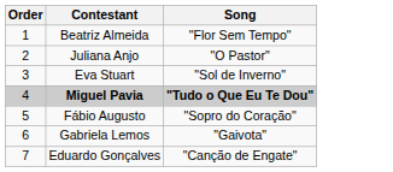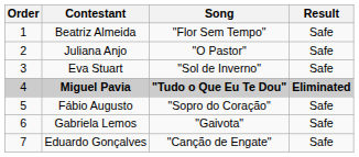 <table class="wikitable plainrowheaders" style="text-align:center;">
 <tr>
 <th>Order</th>
 <th>Contestant</th>
 <th>Song</th>
+<th>Result</th>
 </tr>
 <tr>
 <td>1</td>
 <td>Beatriz Almeida</td>
 <td>"Flor Sem Tempo"</td>
+<td>Safe</td>
 </tr>
 <tr>
 <td>2</td>
 <td>Juliana Anjo</td>
 <td>"O Pastor"</td>
+<td>Safe</td>
 </tr>
 <tr>
 <td>3</td>
 <td>Eva Stuart</td>
 <td>"Sol de Inverno"</td>
+<td>Safe</td>
 </tr>
 <tr style="background:#ccc;">
 <td>4</td>
 <td><strong>Miguel Pavia</strong></td>
 <td><strong>"Tudo o Que Eu Te Dou"</strong></td>
+<td><strong>Eliminated</strong></td>
 </tr>
 <tr>
 <td>5</td>
 <td>Fábio Augusto</td>
 <td>"Sopro do Coração"</td>
+<td>Safe</td>
 </tr>
 <tr>
 <td>6</td>
 <td>Gabriela Lemos</td>
 <td>"Gaivota"</td>
+<td>Safe</td>
 </tr>
 <tr>
 <td>7</td>
 <td>Eduardo Gonçalves</td>
 <td>"Canção de Engate"</td>
+<td>Safe</td>
 </tr>
 </table>
